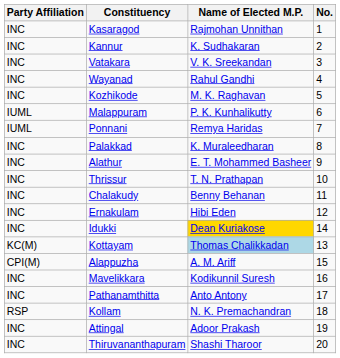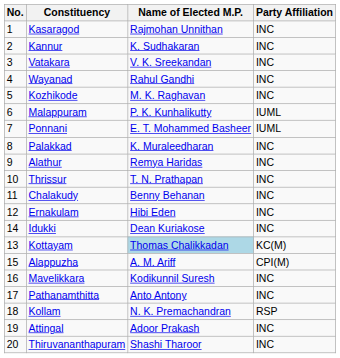 <table class="wikitable" style="font-size: 95%;">
 <tr>
-<th>Party Affiliation</th>
+<th>No.</th>
 <th>Constituency</th>
 <th>Name of Elected M.P.</th>
-<th>No.</th>
+<th>Party Affiliation</th>
 </tr>
 <tr>
-<td>INC</td>
+<td>1</td>
 <td><a href='#'>Kasaragod</a></td>
 <td><a href='#'>Rajmohan Unnithan</a></td>
-<td>1</td>
+<td>INC</td>
 </tr>
 <tr>
-<td>INC</td>
+<td>2</td>
 <td><a href='#'>Kannur</a></td>
 <td><a href='#'>K. Sudhakaran</a></td>
-<td>2</td>
+<td>INC</td>
 </tr>
 <tr>
-<td>INC</td>
+<td>3</td>
 <td><a href='#'>Vatakara</a></td>
 <td><a href='#'>V. K. Sreekandan</a></td>
-<td>3</td>
+<td>INC</td>
 </tr>
 <tr>
-<td>INC</td>
+<td>4</td>
 <td><a href='#'>Wayanad</a></td>
 <td><a href='#'>Rahul Gandhi</a></td>
-<td>4</td>
+<td>INC</td>
 </tr>
 <tr>
-<td>INC</td>
+<td>5</td>
 <td><a href='#'>Kozhikode</a></td>
 <td><a href='#'>M. K. Raghavan</a></td>
-<td>5</td>
+<td>INC</td>
 </tr>
 <tr>
-<td>IUML</td>
+<td>6</td>
 <td><a href='#'>Malappuram</a></td>
 <td><a href='#'>P. K. Kunhalikutty</a></td>
-<td>6</td>
+<td>IUML</td>
 </tr>
 <tr>
+<td>7</td>
+<td><a href='#'>Ponnani</a></td>
+<td><a href='#'>E. T. Mohammed Basheer</a></td>
 <td>IUML</td>
-<td><a href='#'>Ponnani</a></td>
-<td><a href='#'>Remya Haridas</a></td>
-<td>7</td>
 </tr>
 <tr>
-<td>INC</td>
+<td>8</td>
 <td><a href='#'>Palakkad</a></td>
 <td><a href='#'>K. Muraleedharan</a></td>
-<td>8</td>
+<td>INC</td>
 </tr>
 <tr>
+<td>9</td>
+<td><a href='#'>Alathur</a></td>
+<td><a href='#'>Remya Haridas</a></td>
 <td>INC</td>
-<td><a href='#'>Alathur</a></td>
-<td><a href='#'>E. T. Mohammed Basheer</a></td>
-<td>9</td>
 </tr>
 <tr>
-<td>INC</td>
+<td>10</td>
 <td><a href='#'>Thrissur</a></td>
 <td><a href='#'>T. N. Prathapan</a></td>
-<td>10</td>
+<td>INC</td>
 </tr>
 <tr>
-<td>INC</td>
+<td>11</td>
 <td><a href='#'>Chalakudy</a></td>
 <td><a href='#'>Benny Behanan</a></td>
-<td>11</td>
+<td>INC</td>
 </tr>
 <tr>
-<td>INC</td>
+<td>12</td>
 <td><a href='#'>Ernakulam</a></td>
 <td><a href='#'>Hibi Eden</a></td>
-<td>12</td>
+<td>INC</td>
 </tr>
 <tr>
+<td>14</td>
+<td><a href='#'>Idukki</a></td>
+<td><a href='#'>Dean Kuriakose</a></td>
 <td>INC</td>
-<td><a href='#'>Idukki</a></td>
-<td style="background: gold;"><a href='#'>Dean Kuriakose</a></td>
-<td>14</td>
 </tr>
 <tr>
-<td>KC(M)</td>
+<td>13</td>
 <td><a href='#'>Kottayam</a></td>
 <td style="background: lightblue;"><a href='#'>Thomas Chalikkadan</a></td>
-<td>13</td>
+<td>KC(M)</td>
 </tr>
 <tr>
-<td>CPI(M)</td>
+<td>15</td>
 <td><a href='#'>Alappuzha</a></td>
 <td><a href='#'>A. M. Ariff</a></td>
-<td>15</td>
+<td>CPI(M)</td>
 </tr>
 <tr>
-<td>INC</td>
+<td>16</td>
 <td><a href='#'>Mavelikkara</a></td>
 <td><a href='#'>Kodikunnil Suresh</a></td>
-<td>16</td>
+<td>INC</td>
 </tr>
 <tr>
-<td>INC</td>
+<td>17</td>
 <td><a href='#'>Pathanamthitta</a></td>
 <td><a href='#'>Anto Antony</a></td>
-<td>17</td>
+<td>INC</td>
 </tr>
 <tr>
-<td>RSP</td>
+<td>18</td>
 <td><a href='#'>Kollam</a></td>
 <td><a href='#'>N. K. Premachandran</a></td>
-<td>18</td>
+<td>RSP</td>
 </tr>
 <tr>
-<td>INC</td>
+<td>19</td>
 <td><a href='#'>Attingal</a></td>
 <td><a href='#'>Adoor Prakash</a></td>
-<td>19</td>
+<td>INC</td>
 </tr>
 <tr>
-<td>INC</td>
+<td>20</td>
 <td><a href='#'>Thiruvananthapuram</a></td>
 <td><a href='#'>Shashi Tharoor</a></td>
-<td>20</td>
+<td>INC</td>
 </tr>
 </table>
